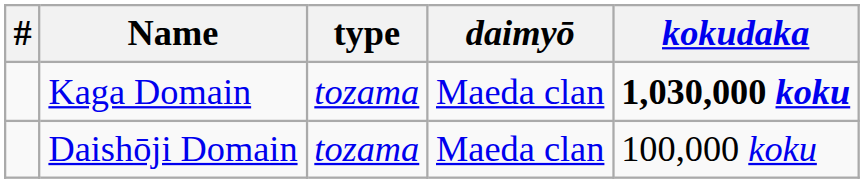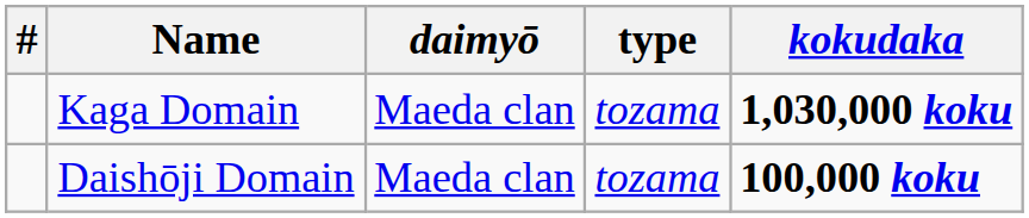 <table class=wikitable>
 <tr>
 <th>#</th>
 <th>Name</th>
+<th><em>daimyō</em></th>
 <th>type</th>
-<th><em>daimyō</em></th>
 <th><em><a href='#'>kokudaka</a></em></th>
 </tr>
 <tr>
 <td></td>
 <td><a href='#'>Kaga Domain</a></td>
+<td><a href='#'>Maeda clan</a></td>
 <td><em><a href='#'>tozama</a></em></td>
-<td><a href='#'>Maeda clan</a></td>
 <td><strong>1,030,000 <em><a href='#'>koku</a></em></strong></td>
 </tr>
 <tr>
 <td></td>
 <td><a href='#'>Daishōji Domain</a></td>
+<td><a href='#'>Maeda clan</a></td>
 <td><em><a href='#'>tozama</a></em></td>
-<td><a href='#'>Maeda clan</a></td>
-<td>100,000 <em><a href='#'>koku</a></em></td>
+<td><strong>100,000 <em><a href='#'>koku</a></em></strong></td>
 </tr>
 </table>
